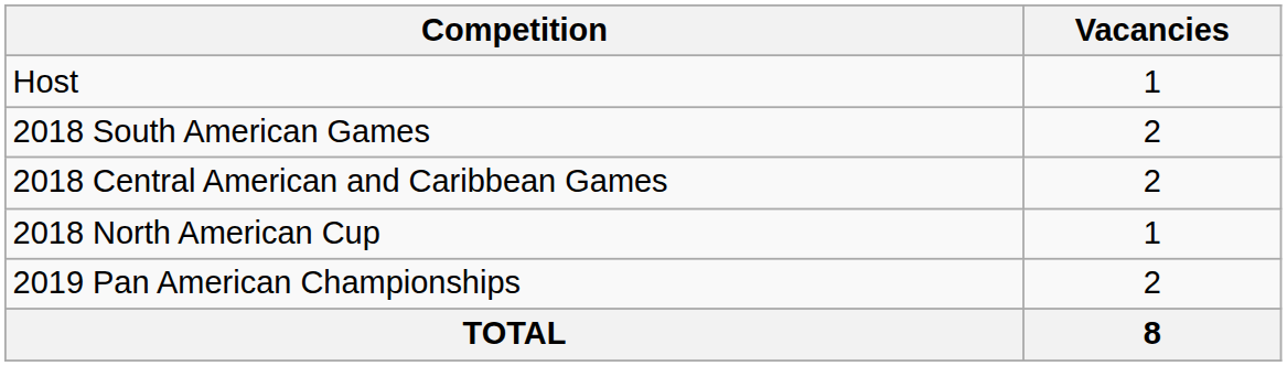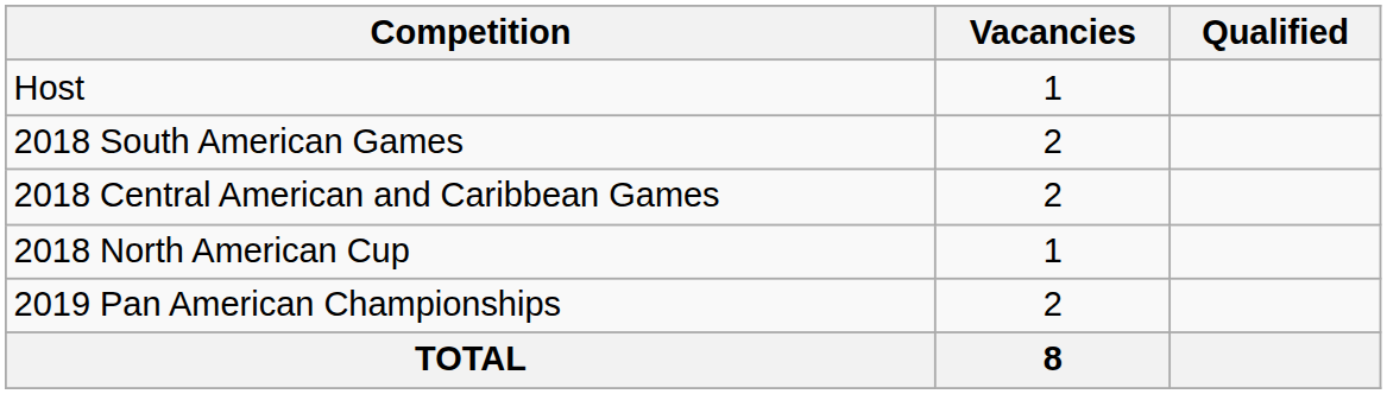 <table class = "wikitable" width=640>
 <tr>
 <th>Competition</th>
 <th>Vacancies</th>
+<th>Qualified</th>
 </tr>
 <tr>
 <td>Host</td>
 <td align="center">1</td>
+<td></td>
 </tr>
 <tr>
 <td>2018 South American Games</td>
 <td align="center">2</td>
+<td><br></td>
 </tr>
 <tr>
 <td>2018 Central American and Caribbean Games</td>
 <td align="center">2</td>
+<td><br></td>
 </tr>
 <tr>
 <td>2018 North American Cup</td>
 <td align="center">1</td>
+<td></td>
 </tr>
 <tr>
 <td>2019 Pan American Championships</td>
 <td align="center">2</td>
+<td><br></td>
 </tr>
 <tr>
 <th>TOTAL</th>
 <th>8</th>
+<th></th>
 </tr>
 </table>
